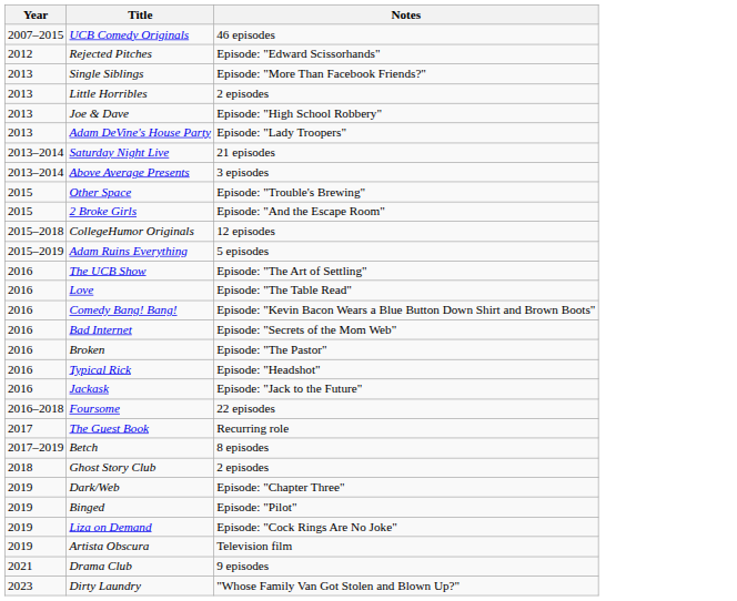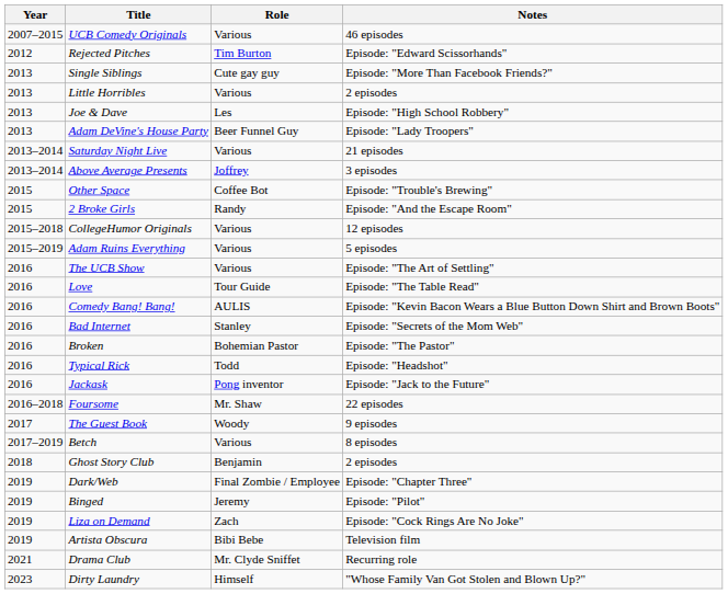 <table class="wikitable">
 <tr>
 <th>Year</th>
 <th>Title</th>
+<th>Role</th>
 <th>Notes</th>
 </tr>
 <tr>
 <td>2007–2015</td>
 <td><em><a href='#'>UCB Comedy Originals</a></em></td>
+<td>Various</td>
 <td>46 episodes</td>
 </tr>
 <tr>
 <td>2012</td>
 <td><em>Rejected Pitches</em></td>
+<td><a href='#'>Tim Burton</a></td>
 <td>Episode: "Edward Scissorhands"</td>
 </tr>
 <tr>
 <td>2013</td>
 <td><em>Single Siblings</em></td>
+<td>Cute gay guy</td>
 <td>Episode: "More Than Facebook Friends?"</td>
 </tr>
 <tr>
 <td>2013</td>
 <td><em>Little Horribles</em></td>
+<td>Various</td>
 <td>2 episodes</td>
 </tr>
 <tr>
 <td>2013</td>
 <td><em>Joe & Dave</em></td>
+<td>Les</td>
 <td>Episode: "High School Robbery"</td>
 </tr>
 <tr>
 <td>2013</td>
 <td><em><a href='#'>Adam DeVine's House Party</a></em></td>
+<td>Beer Funnel Guy</td>
 <td>Episode: "Lady Troopers"</td>
 </tr>
 <tr>
 <td>2013–2014</td>
 <td><em><a href='#'>Saturday Night Live</a></em></td>
+<td>Various</td>
 <td>21 episodes</td>
 </tr>
 <tr>
 <td>2013–2014</td>
 <td><em><a href='#'>Above Average Presents</a></em></td>
+<td><a href='#'>Joffrey</a></td>
 <td>3 episodes</td>
 </tr>
 <tr>
 <td>2015</td>
 <td><em><a href='#'>Other Space</a></em></td>
+<td>Coffee Bot</td>
 <td>Episode: "Trouble's Brewing"</td>
 </tr>
 <tr>
 <td>2015</td>
 <td><em><a href='#'>2 Broke Girls</a></em></td>
+<td>Randy</td>
 <td>Episode: "And the Escape Room"</td>
 </tr>
 <tr>
 <td>2015–2018</td>
 <td><em>CollegeHumor Originals</em></td>
+<td>Various</td>
 <td>12 episodes</td>
 </tr>
 <tr>
 <td>2015–2019</td>
 <td><em><a href='#'>Adam Ruins Everything</a></em></td>
+<td>Various</td>
 <td>5 episodes</td>
 </tr>
 <tr>
 <td>2016</td>
 <td><em><a href='#'>The UCB Show</a></em></td>
+<td>Various</td>
 <td>Episode: "The Art of Settling"</td>
 </tr>
 <tr>
 <td>2016</td>
 <td><a href='#'><em>Love</em></a></td>
+<td>Tour Guide</td>
 <td>Episode: "The Table Read"</td>
 </tr>
 <tr>
 <td>2016</td>
 <td><a href='#'><em>Comedy Bang! Bang!</em></a></td>
+<td>AULIS</td>
 <td>Episode: "Kevin Bacon Wears a Blue Button Down Shirt and Brown Boots"</td>
 </tr>
 <tr>
 <td>2016</td>
 <td><em><a href='#'>Bad Internet</a></em></td>
+<td>Stanley</td>
 <td>Episode: "Secrets of the Mom Web"</td>
 </tr>
 <tr>
 <td>2016</td>
 <td><em>Broken</em></td>
+<td>Bohemian Pastor</td>
 <td>Episode: "The Pastor"</td>
 </tr>
 <tr>
 <td>2016</td>
 <td><em><a href='#'>Typical Rick</a></em></td>
+<td>Todd</td>
 <td>Episode: "Headshot"</td>
 </tr>
 <tr>
 <td>2016</td>
 <td><em><a href='#'>Jackask</a></em></td>
+<td><a href='#'>Pong</a> inventor</td>
 <td>Episode: "Jack to the Future"</td>
 </tr>
 <tr>
 <td>2016–2018</td>
 <td><a href='#'><em>Foursome</em></a></td>
+<td>Mr. Shaw</td>
 <td>22 episodes</td>
 </tr>
 <tr>
 <td>2017</td>
 <td><em><a href='#'>The Guest Book</a></em></td>
-<td>Recurring role</td>
+<td>Woody</td>
+<td>9 episodes</td>
 </tr>
 <tr>
 <td>2017–2019</td>
 <td><em>Betch</em></td>
+<td>Various</td>
 <td>8 episodes</td>
 </tr>
 <tr>
 <td>2018</td>
 <td><em>Ghost Story Club</em></td>
+<td>Benjamin</td>
 <td>2 episodes</td>
 </tr>
 <tr>
 <td>2019</td>
 <td><em>Dark/Web</em></td>
+<td>Final Zombie / Employee</td>
 <td>Episode: "Chapter Three"</td>
 </tr>
 <tr>
 <td>2019</td>
 <td><em>Binged</em></td>
+<td>Jeremy</td>
 <td>Episode: "Pilot"</td>
 </tr>
 <tr>
 <td>2019</td>
 <td><em><a href='#'>Liza on Demand</a></em></td>
+<td>Zach</td>
 <td>Episode: "Cock Rings Are No Joke"</td>
 </tr>
 <tr>
 <td>2019</td>
 <td><em>Artista Obscura</em></td>
+<td>Bibi Bebe</td>
 <td>Television film</td>
 </tr>
 <tr>
 <td>2021</td>
 <td><em>Drama Club</em></td>
-<td>9 episodes</td>
+<td>Mr. Clyde Sniffet</td>
+<td>Recurring role</td>
 </tr>
 <tr>
 <td>2023</td>
 <td><em>Dirty Laundry</em></td>
+<td>Himself</td>
 <td>"Whose Family Van Got Stolen and Blown Up?"</td>
 </tr>
 </table>
